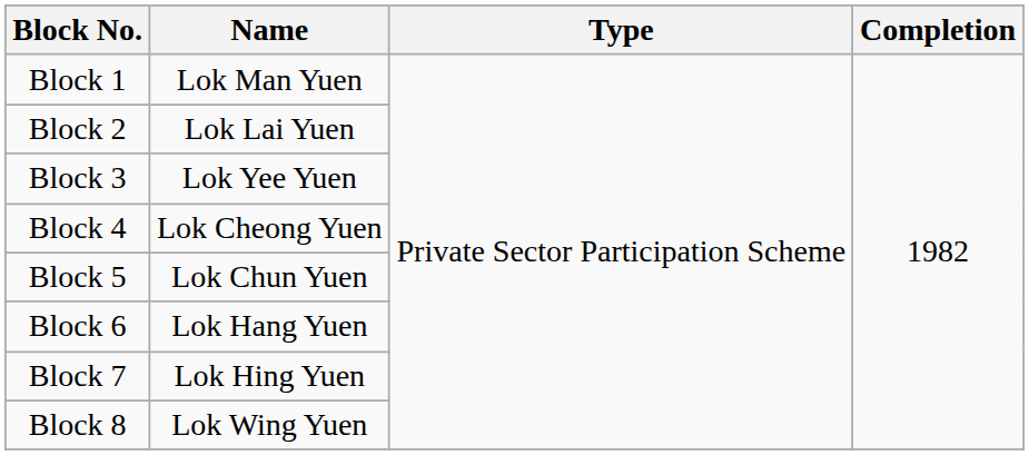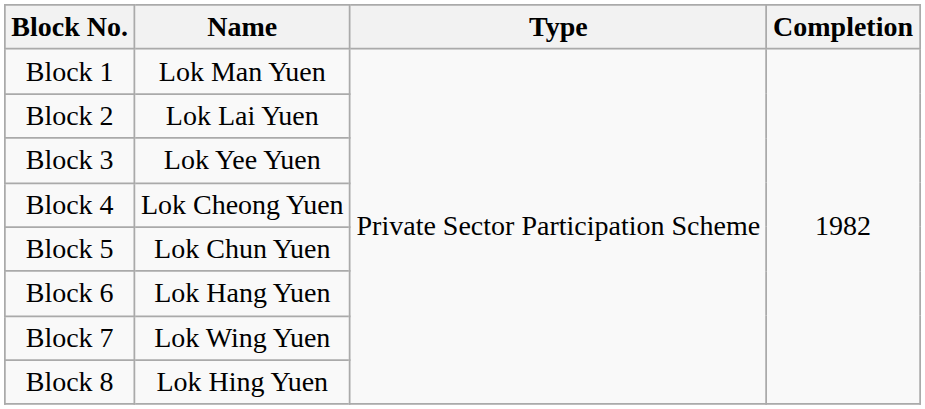 <table class="wikitable" style="text-align: center">
 <tr>
 <th>Block No.</th>
 <th>Name</th>
 <th>Type</th>
 <th>Completion</th>
 </tr>
 <tr>
 <td>Block 1</td>
 <td>Lok Man Yuen</td>
 <td rowspan="8">Private Sector Participation Scheme</td>
 <td rowspan="8">1982</td>
 </tr>
 <tr>
 <td>Block 2</td>
 <td>Lok Lai Yuen</td>
 </tr>
 <tr>
 <td>Block 3</td>
 <td>Lok Yee Yuen</td>
 </tr>
 <tr>
 <td>Block 4</td>
 <td>Lok Cheong Yuen</td>
 </tr>
 <tr>
 <td>Block 5</td>
 <td>Lok Chun Yuen</td>
 </tr>
 <tr>
 <td>Block 6</td>
 <td>Lok Hang Yuen</td>
 </tr>
 <tr>
 <td>Block 7</td>
-<td>Lok Hing Yuen</td>
+<td>Lok Wing Yuen</td>
 </tr>
 <tr>
 <td>Block 8</td>
-<td>Lok Wing Yuen</td>
+<td>Lok Hing Yuen</td>
 </tr>
 </table>
